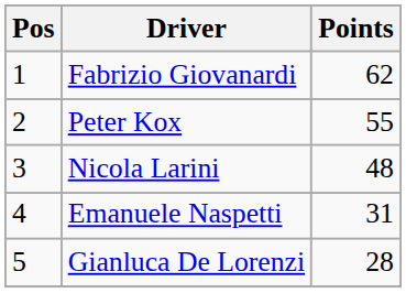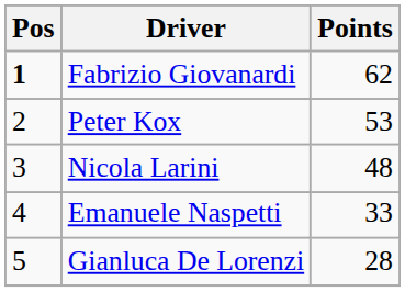 <table class="wikitable" style="font-size: 85%;">
 <tr>
 <th>Pos</th>
 <th>Driver</th>
 <th>Points</th>
 </tr>
 <tr>
-<td>1</td>
+<td><strong>1</strong></td>
 <td> <a href='#'>Fabrizio Giovanardi</a></td>
 <td style="text-align:right">62</td>
 </tr>
 <tr>
 <td>2</td>
 <td> <a href='#'>Peter Kox</a></td>
-<td style="text-align:right">55</td>
+<td style="text-align:right">53</td>
 </tr>
 <tr>
 <td>3</td>
 <td> <a href='#'>Nicola Larini</a></td>
 <td style="text-align:right">48</td>
 </tr>
 <tr>
 <td>4</td>
 <td> <a href='#'>Emanuele Naspetti</a></td>
-<td style="text-align:right">31</td>
+<td style="text-align:right">33</td>
 </tr>
 <tr>
 <td>5</td>
 <td> <a href='#'>Gianluca De Lorenzi</a></td>
 <td style="text-align:right">28</td>
 </tr>
 <tr>
 </tr>
 </table>
